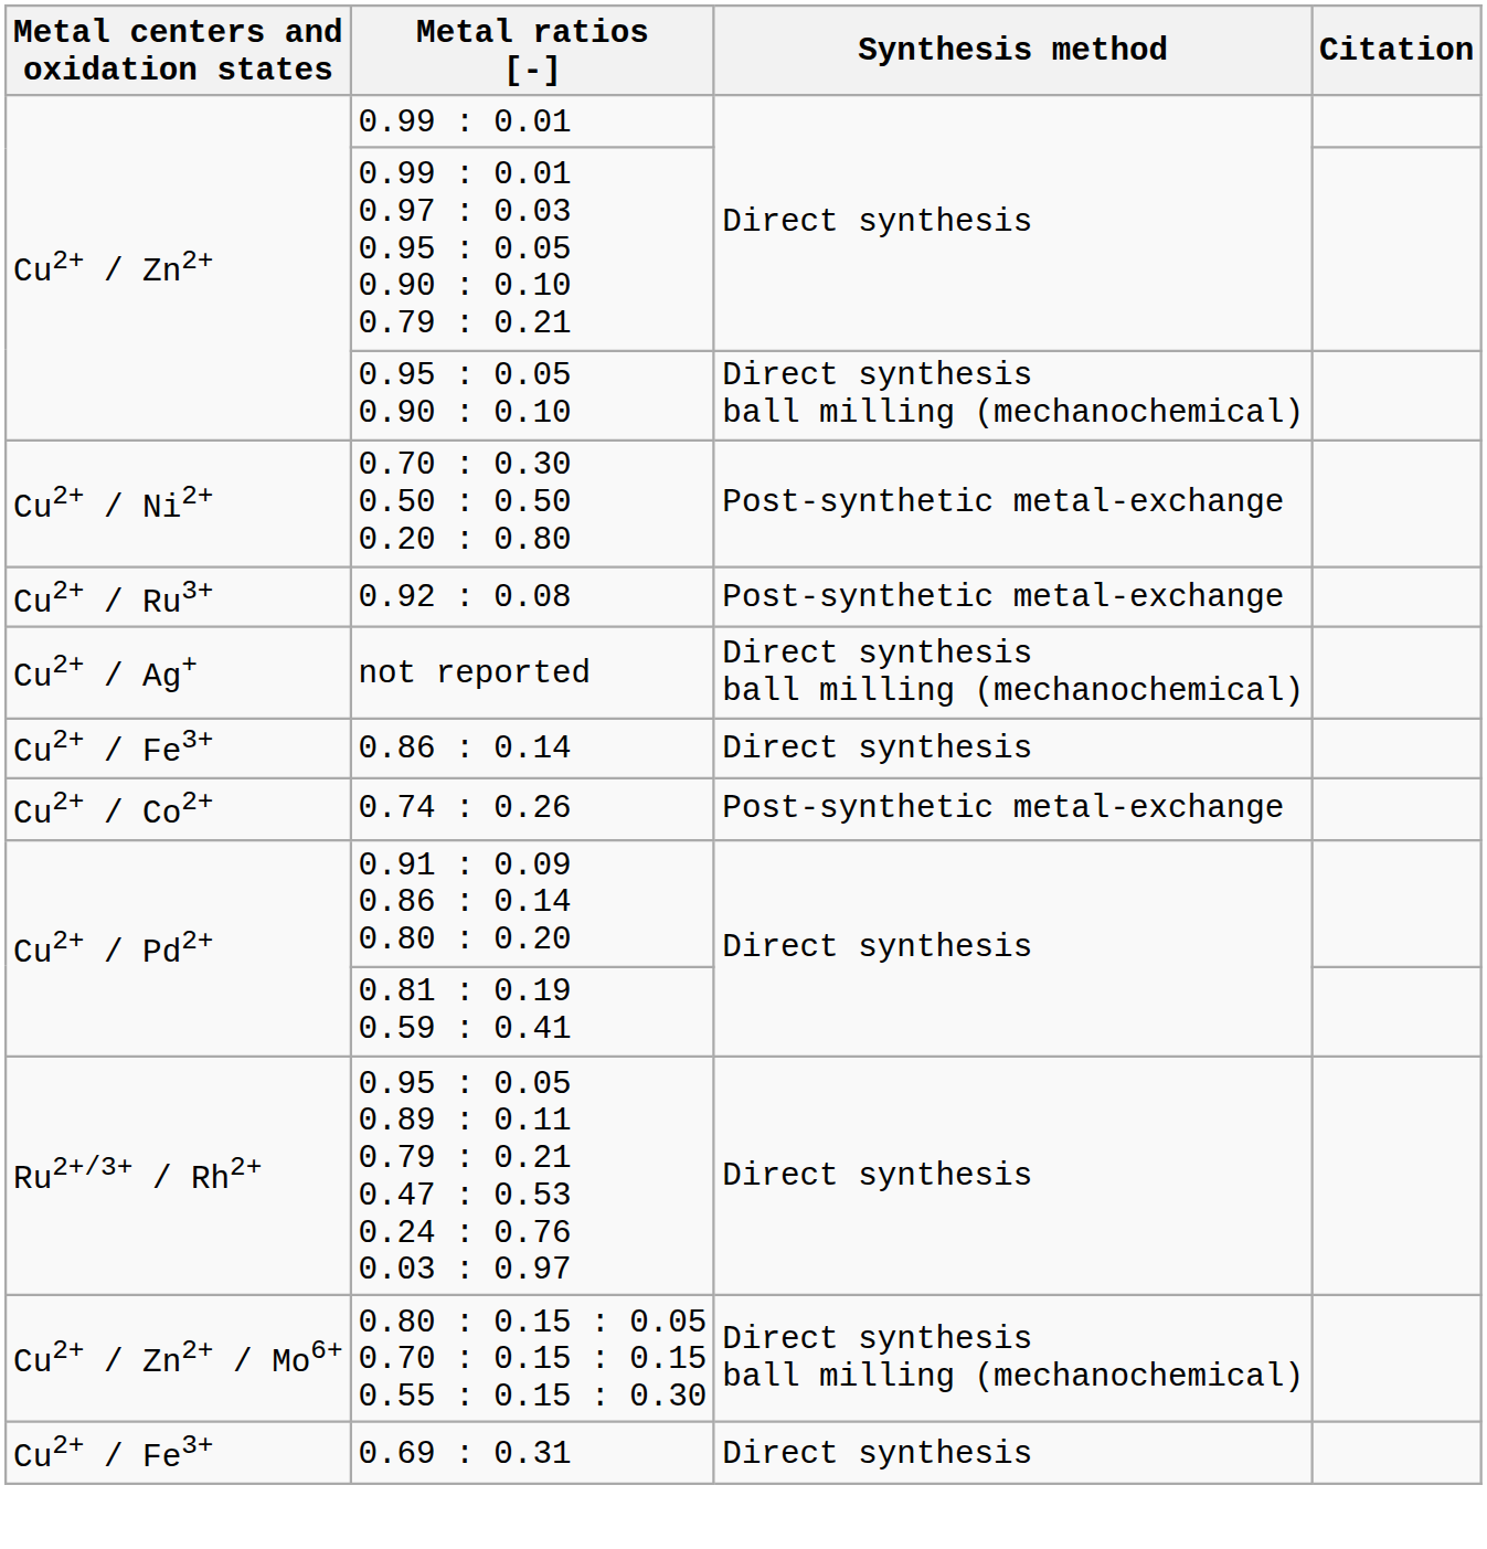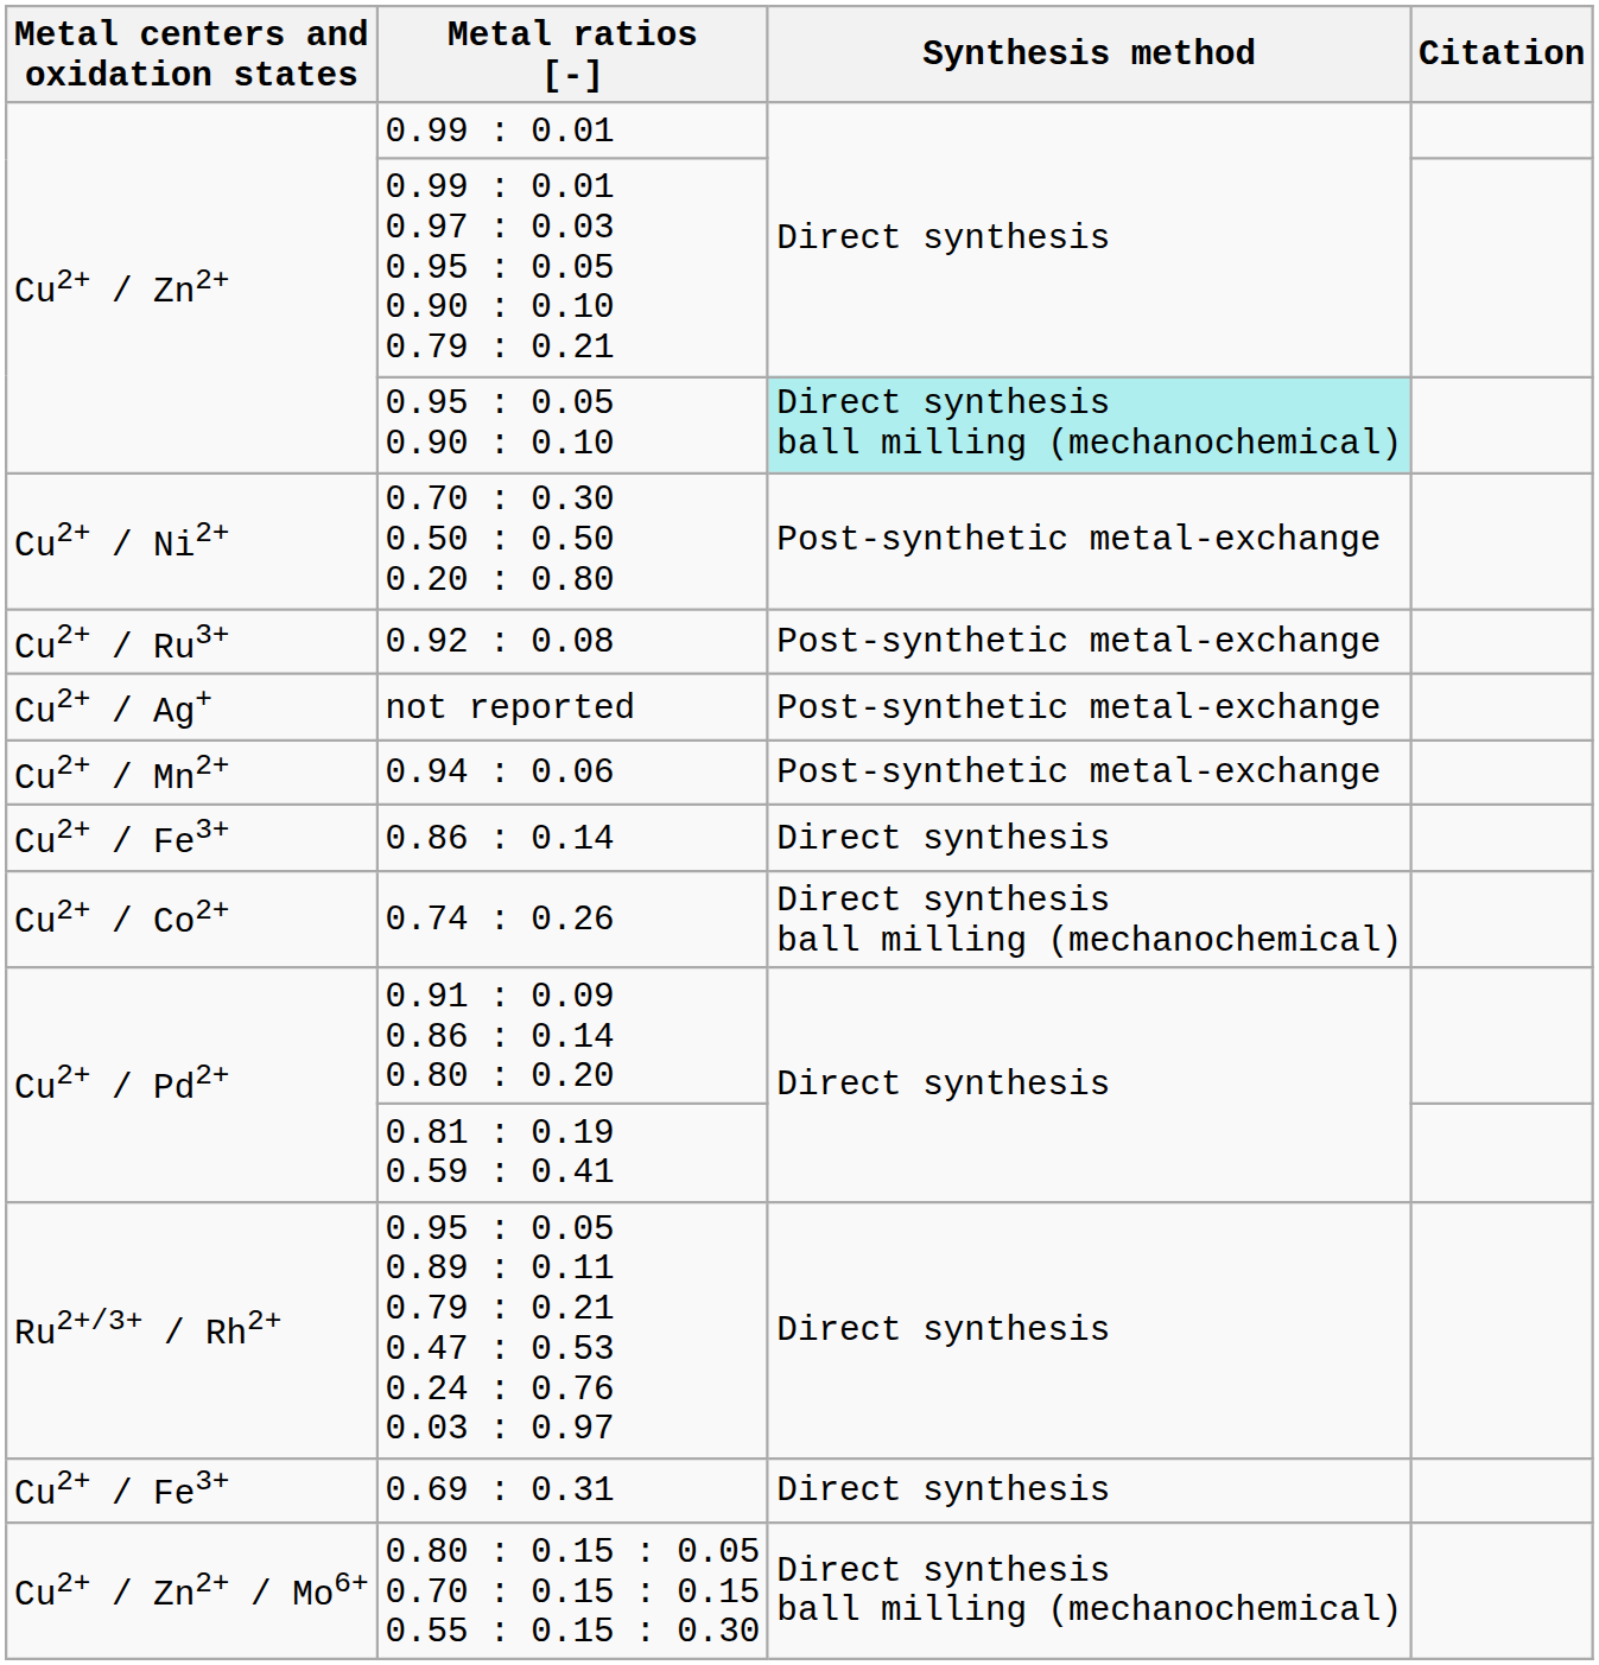 <table class="wikitable">
 <tr>
 <th>Metal centers and<br>oxidation states</th>
 <th>Metal ratios<br>[-]</th>
 <th>Synthesis method</th>
 <th>Citation</th>
 </tr>
 <tr>
 <td rowspan="3">Cu<sup>2+</sup> / Zn<sup>2+</sup></td>
 <td>0.99 : 0.01</td>
 <td rowspan="2">Direct synthesis</td>
 <td></td>
 </tr>
 <tr>
 <td>0.99 : 0.01<br>0.97 : 0.03<br>0.95 : 0.05<br>0.90 : 0.10<br>0.79 : 0.21</td>
 <td></td>
 </tr>
 <tr>
 <td>0.95 : 0.05<br>0.90 : 0.10</td>
-<td>Direct synthesis<br>ball milling (mechanochemical)</td>
+<td style="background: paleturquoise;">Direct synthesis<br>ball milling (mechanochemical)</td>
 <td></td>
 </tr>
 <tr>
 <td>Cu<sup>2+</sup> / Ni<sup>2+</sup></td>
 <td>0.70 : 0.30<br>0.50 : 0.50<br>0.20 : 0.80</td>
 <td>Post-synthetic metal-exchange</td>
 <td></td>
 </tr>
 <tr>
 <td>Cu<sup>2+</sup> / Ru<sup>3+</sup></td>
 <td>0.92 : 0.08</td>
 <td>Post-synthetic metal-exchange</td>
 <td></td>
 </tr>
 <tr>
 <td>Cu<sup>2+</sup> / Ag<sup>+</sup></td>
 <td>not reported</td>
-<td>Direct synthesis<br>ball milling (mechanochemical)</td>
+<td>Post-synthetic metal-exchange</td>
+<td></td>
+</tr>
+<tr>
+<td>Cu<sup>2+</sup> / Mn<sup>2+</sup></td>
+<td>0.94 : 0.06</td>
+<td>Post-synthetic metal-exchange</td>
 <td></td>
 </tr>
 <tr>
 <td>Cu<sup>2+</sup> / Fe<sup>3+</sup></td>
 <td>0.86 : 0.14</td>
 <td>Direct synthesis</td>
 <td></td>
 </tr>
 <tr>
 <td>Cu<sup>2+</sup> / Co<sup>2+</sup></td>
 <td>0.74 : 0.26</td>
-<td>Post-synthetic metal-exchange</td>
+<td>Direct synthesis<br>ball milling (mechanochemical)</td>
 <td></td>
 </tr>
 <tr>
 <td rowspan="2">Cu<sup>2+</sup> / Pd<sup>2+</sup></td>
 <td>0.91 : 0.09<br>0.86 : 0.14<br>0.80 : 0.20</td>
 <td rowspan="2">Direct synthesis</td>
 <td></td>
 </tr>
 <tr>
 <td>0.81 : 0.19<br>0.59 : 0.41</td>
 <td></td>
 </tr>
 <tr>
 <td>Ru<sup>2+/3+</sup> / Rh<sup>2+</sup></td>
 <td>0.95 : 0.05<br>0.89 : 0.11<br>0.79 : 0.21<br>0.47 : 0.53<br>0.24 : 0.76<br>0.03 : 0.97</td>
 <td>Direct synthesis</td>
 <td></td>
 </tr>
 <tr>
+<td>Cu<sup>2+</sup> / Fe<sup>3+</sup></td>
+<td>0.69 : 0.31</td>
+<td>Direct synthesis</td>
+<td></td>
+</tr>
+<tr>
 <td>Cu<sup>2+</sup> / Zn<sup>2+</sup> / Mo<sup>6+</sup></td>
 <td>0.80 : 0.15 : 0.05<br>0.70 : 0.15 : 0.15<br>0.55 : 0.15 : 0.30</td>
 <td>Direct synthesis<br>ball milling (mechanochemical)</td>
 <td></td>
 </tr>
-<tr>
-<td>Cu<sup>2+</sup> / Fe<sup>3+</sup></td>
-<td>0.69 : 0.31</td>
-<td>Direct synthesis</td>
-<td></td>
-</tr>
 </table>
